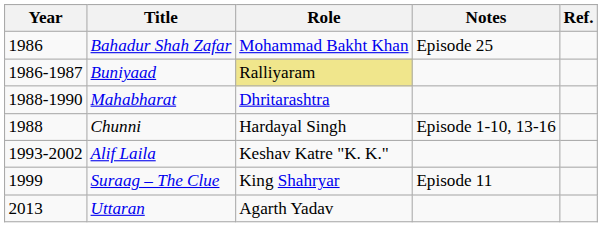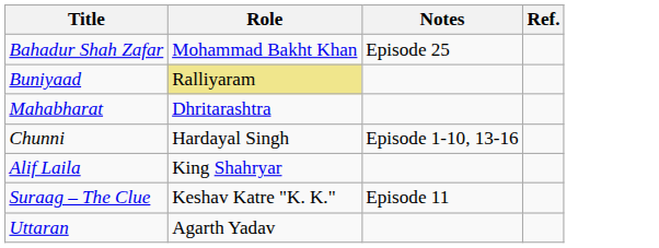 <table class="wikitable sortable">
 <tr>
-<th>Year</th>
 <th>Title</th>
 <th>Role</th>
 <th>Notes</th>
 <th>Ref.</th>
 </tr>
 <tr>
-<td>1986</td>
 <td><em><a href='#'>Bahadur Shah Zafar</a></em></td>
 <td><a href='#'>Mohammad Bakht Khan</a></td>
 <td>Episode 25</td>
 <td></td>
 </tr>
 <tr>
-<td>1986-1987</td>
 <td><em><a href='#'>Buniyaad</a></em></td>
 <td style="background: khaki;">Ralliyaram</td>
 <td></td>
 <td></td>
 </tr>
 <tr>
-<td>1988-1990</td>
 <td><em><a href='#'>Mahabharat</a></em></td>
 <td><a href='#'>Dhritarashtra</a></td>
 <td></td>
 <td></td>
 </tr>
 <tr>
-<td>1988</td>
 <td><em>Chunni</em></td>
 <td>Hardayal Singh</td>
 <td>Episode 1-10, 13-16</td>
 <td></td>
 </tr>
 <tr>
-<td>1993-2002</td>
 <td><em><a href='#'>Alif Laila</a></em></td>
-<td>Keshav Katre "K. K."</td>
+<td>King <a href='#'>Shahryar</a></td>
 <td></td>
 <td></td>
 </tr>
 <tr>
-<td>1999</td>
 <td><em><a href='#'>Suraag – The Clue</a></em></td>
-<td>King <a href='#'>Shahryar</a></td>
+<td>Keshav Katre "K. K."</td>
 <td>Episode 11</td>
 <td></td>
 </tr>
 <tr>
-<td>2013</td>
 <td><em><a href='#'>Uttaran</a></em></td>
 <td>Agarth Yadav</td>
 <td></td>
 <td></td>
 </tr>
 </table>
